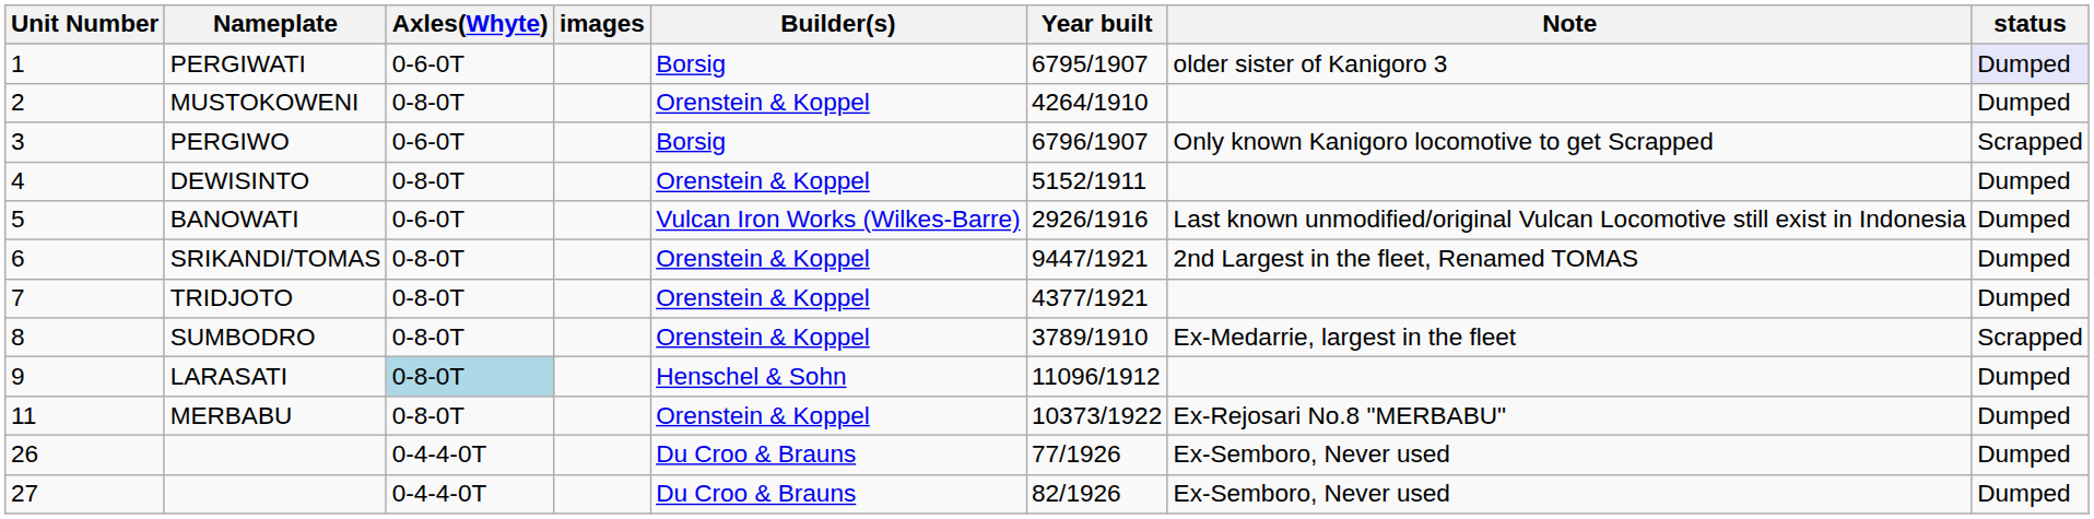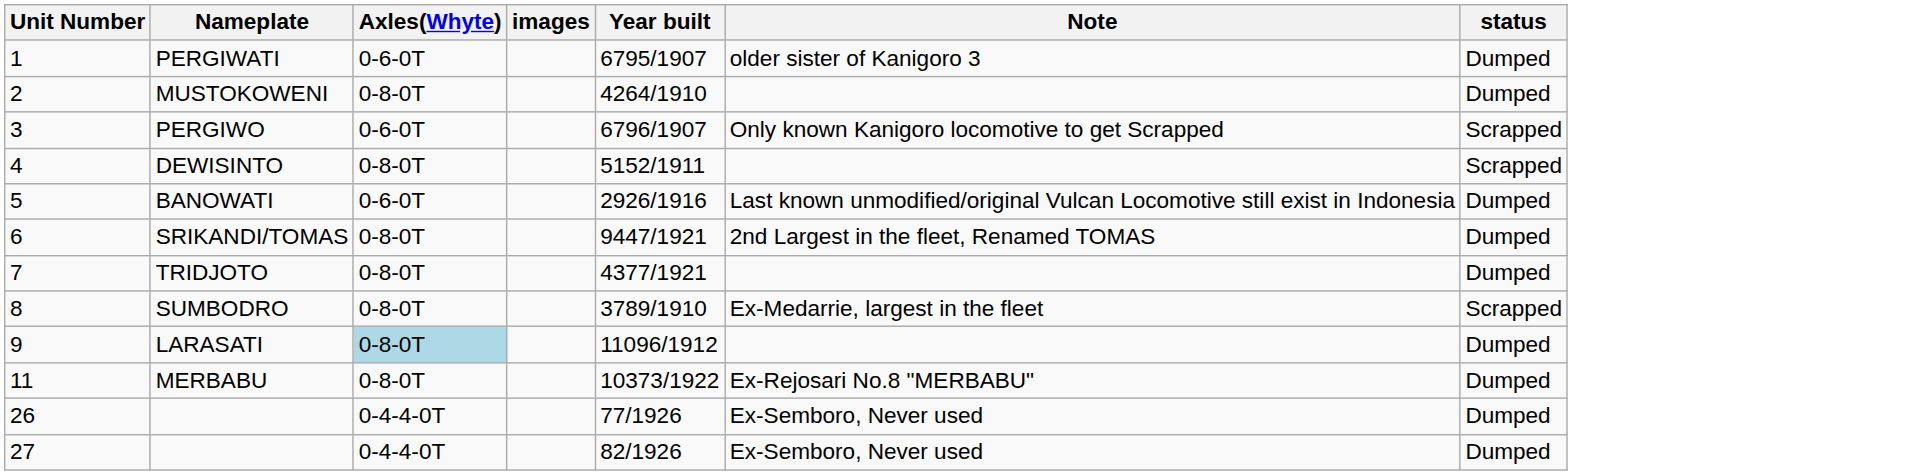 <table class="wikitable">
 <tr>
 <th>Unit Number</th>
 <th>Nameplate</th>
 <th>Axles(<a href='#'>Whyte</a>)</th>
 <th>images</th>
-<th>Builder(s)</th>
 <th>Year built</th>
 <th>Note</th>
 <th>status</th>
 </tr>
 <tr>
 <td>1</td>
 <td>PERGIWATI</td>
 <td>0-6-0T</td>
 <td><br></td>
-<td> <a href='#'>Borsig</a></td>
 <td>6795/1907</td>
 <td>older sister of Kanigoro 3</td>
-<td style="background: lavender;">Dumped</td>
+<td>Dumped</td>
 </tr>
 <tr>
 <td>2</td>
 <td>MUSTOKOWENI</td>
 <td>0-8-0T</td>
 <td><br></td>
-<td> <a href='#'>Orenstein & Koppel</a></td>
 <td>4264/1910</td>
 <td></td>
 <td>Dumped</td>
 </tr>
 <tr>
 <td>3</td>
 <td>PERGIWO</td>
 <td>0-6-0T</td>
 <td></td>
-<td> <a href='#'>Borsig</a></td>
 <td>6796/1907</td>
 <td>Only known Kanigoro locomotive to get Scrapped</td>
 <td>Scrapped</td>
 </tr>
 <tr>
 <td>4</td>
 <td>DEWISINTO</td>
 <td>0-8-0T</td>
 <td><br></td>
-<td> <a href='#'>Orenstein & Koppel</a></td>
 <td>5152/1911</td>
 <td></td>
-<td>Dumped</td>
+<td>Scrapped</td>
 </tr>
 <tr>
 <td>5</td>
 <td>BANOWATI</td>
 <td>0-6-0T</td>
 <td><br></td>
-<td> <a href='#'>Vulcan Iron Works (Wilkes-Barre)</a></td>
 <td>2926/1916</td>
 <td>Last known unmodified/original Vulcan Locomotive still exist in Indonesia</td>
 <td>Dumped</td>
 </tr>
 <tr>
 <td>6</td>
 <td>SRIKANDI/TOMAS</td>
 <td>0-8-0T</td>
 <td><br></td>
-<td> <a href='#'>Orenstein & Koppel</a></td>
 <td>9447/1921</td>
 <td>2nd Largest in the fleet, Renamed TOMAS</td>
 <td>Dumped</td>
 </tr>
 <tr>
 <td>7</td>
 <td>TRIDJOTO</td>
 <td>0-8-0T</td>
 <td></td>
-<td> <a href='#'>Orenstein & Koppel</a></td>
 <td>4377/1921</td>
 <td></td>
 <td>Dumped</td>
 </tr>
 <tr>
 <td>8</td>
 <td>SUMBODRO</td>
 <td>0-8-0T</td>
 <td><br></td>
-<td> <a href='#'>Orenstein & Koppel</a></td>
 <td>3789/1910</td>
 <td>Ex-Medarrie, largest in the fleet</td>
 <td>Scrapped</td>
 </tr>
 <tr>
 <td>9</td>
 <td>LARASATI</td>
 <td style="background: lightblue;">0-8-0T</td>
 <td></td>
-<td> <a href='#'>Henschel & Sohn</a></td>
 <td>11096/1912</td>
 <td></td>
 <td>Dumped</td>
 </tr>
 <tr>
 <td>11</td>
 <td>MERBABU</td>
 <td>0-8-0T</td>
 <td></td>
-<td> <a href='#'>Orenstein & Koppel</a></td>
 <td>10373/1922</td>
 <td>Ex-Rejosari No.8 "MERBABU"</td>
 <td>Dumped</td>
 </tr>
 <tr>
 <td>26</td>
 <td></td>
 <td>0-4-4-0T</td>
 <td><br></td>
-<td> <a href='#'>Du Croo & Brauns</a></td>
 <td>77/1926</td>
 <td>Ex-Semboro, Never used</td>
 <td>Dumped</td>
 </tr>
 <tr>
 <td>27</td>
 <td></td>
 <td>0-4-4-0T</td>
 <td></td>
-<td> <a href='#'>Du Croo & Brauns</a></td>
 <td>82/1926</td>
 <td>Ex-Semboro, Never used</td>
 <td>Dumped</td>
 </tr>
 </table>
